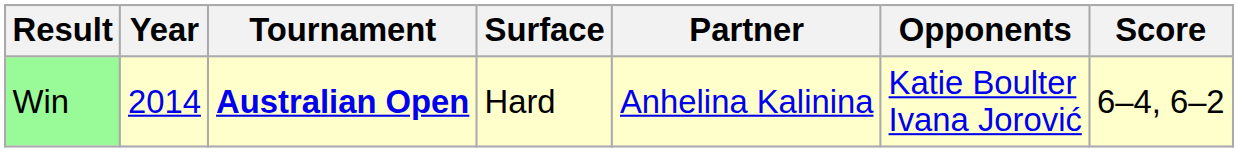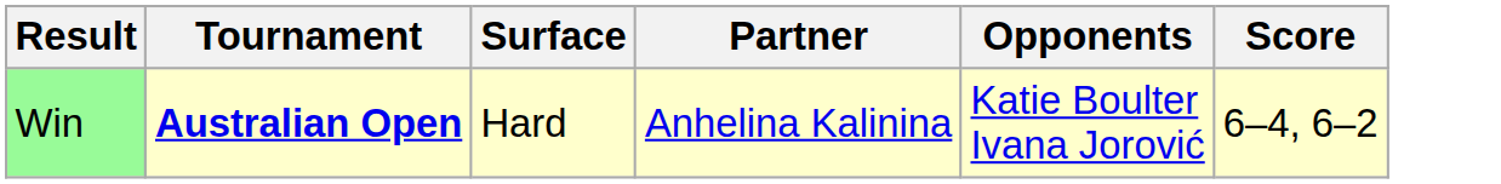 <table class="sortable wikitable">
 <tr>
 <th>Result</th>
-<th>Year</th>
 <th>Tournament</th>
 <th>Surface</th>
 <th>Partner</th>
 <th>Opponents</th>
 <th>Score</th>
 </tr>
 <tr style="background:#ffc;">
 <td style="background:#98fb98;">Win</td>
-<td><a href='#'>2014</a></td>
 <td><strong><a href='#'>Australian Open</a></strong></td>
 <td>Hard</td>
 <td> <a href='#'>Anhelina Kalinina</a></td>
 <td> <a href='#'>Katie Boulter</a> <br>  <a href='#'>Ivana Jorović</a></td>
 <td>6–4, 6–2</td>
 </tr>
 </table>
